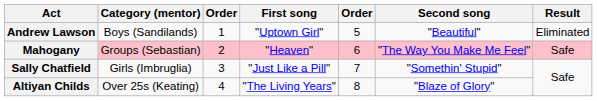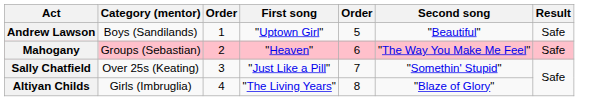 <table class="wikitable plainrowheaders" style="text-align:center;">
 <tr>
 <th scope="col">Act</th>
 <th scope="col">Category (mentor)</th>
 <th scope="col">Order</th>
 <th scope="col">First song</th>
 <th scope="col">Order</th>
 <th scope="col">Second song</th>
 <th scope="col">Result</th>
 </tr>
 <tr>
 <th scope="row">Andrew Lawson</th>
 <td scope="col">Boys (Sandilands)</td>
 <td>1</td>
 <td>"<a href='#'>Uptown Girl</a>"</td>
 <td>5</td>
 <td>"<a href='#'>Beautiful</a>"</td>
-<td>Eliminated</td>
+<td>Safe</td>
 </tr>
 <tr style="background:pink;">
 <th scope="row">Mahogany</th>
 <td scope="col">Groups (Sebastian)</td>
 <td>2</td>
 <td>"<a href='#'>Heaven</a>"</td>
 <td>6</td>
 <td>"<a href='#'>The Way You Make Me Feel</a>"</td>
 <td>Safe</td>
 </tr>
 <tr>
 <th scope="row">Sally Chatfield</th>
-<td scope="col">Girls (Imbruglia)</td>
+<td scope="col">Over 25s (Keating)</td>
 <td>3</td>
 <td>"<a href='#'>Just Like a Pill</a>"</td>
 <td>7</td>
 <td>"<a href='#'>Somethin' Stupid</a>"</td>
 <td rowspan=2>Safe</td>
 </tr>
 <tr>
 <th scope="row">Altiyan Childs</th>
-<td scope="col">Over 25s (Keating)</td>
+<td scope="col">Girls (Imbruglia)</td>
 <td>4</td>
 <td>"<a href='#'>The Living Years</a>"</td>
 <td>8</td>
 <td>"<a href='#'>Blaze of Glory</a>"</td>
 </tr>
 </table>
